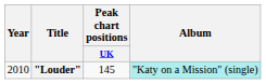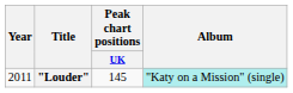 <table class="wikitable plainrowheaders" style="text-align:center;">
 <tr>
 <th scope="col" rowspan="2">Year</th>
 <th scope="col" rowspan="2">Title</th>
 <th scope="col" colspan="1">Peak chart positions</th>
 <th scope="col" rowspan="2">Album</th>
 </tr>
 <tr>
 <th scope="col" style="width:3em;font-size:85%;"><a href='#'>UK</a><br></th>
 </tr>
 <tr>
-<td rowspan="1">2010</td>
+<td rowspan="1">2011</td>
 <th scope="row">"Louder"</th>
 <td>145</td>
 <td style="background: paleturquoise;">"Katy on a Mission" (single)</td>
 </tr>
 </table>
